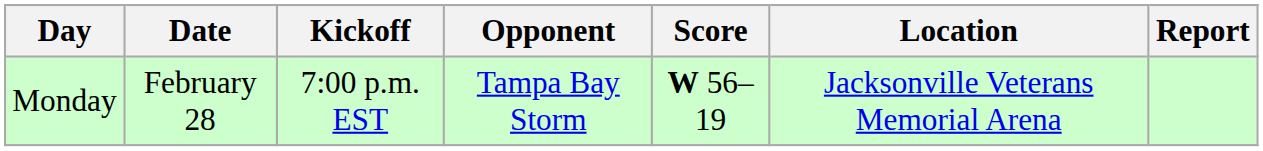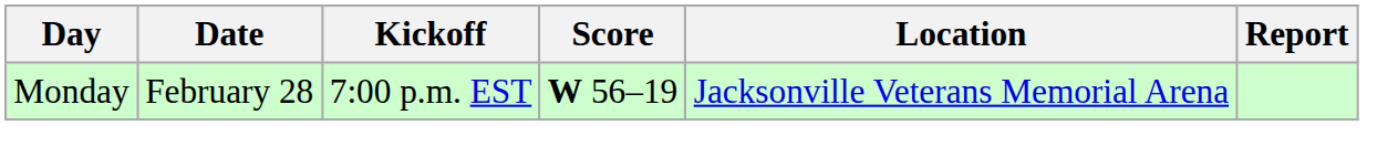 <table class="wikitable" style="font-size: 95%;">
 <tr>
 <th rowspan="1">Day</th>
 <th rowspan="1">Date</th>
 <th rowspan="1">Kickoff</th>
-<th rowspan="1">Opponent</th>
 <th colspan="1">Score</th>
 <th rowspan="1">Location</th>
 <th rowspan="1">Report</th>
 </tr>
 <tr style= background:#ccffcc;>
 <td align="center">Monday</td>
 <td align="center">February 28</td>
 <td align="center">7:00 p.m. <a href='#'>EST</a></td>
-<td align="center"><a href='#'>Tampa Bay Storm</a></td>
 <td align="center"><strong>W</strong> 56–19</td>
 <td align="center"><a href='#'>Jacksonville Veterans Memorial Arena</a></td>
 <td align="center"></td>
 </tr>
 </table>
